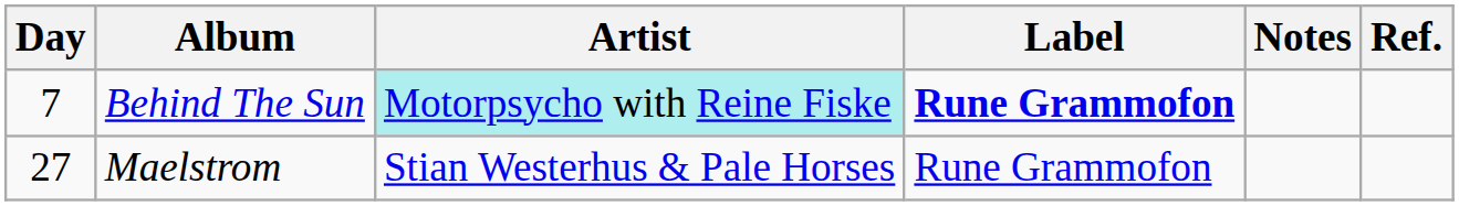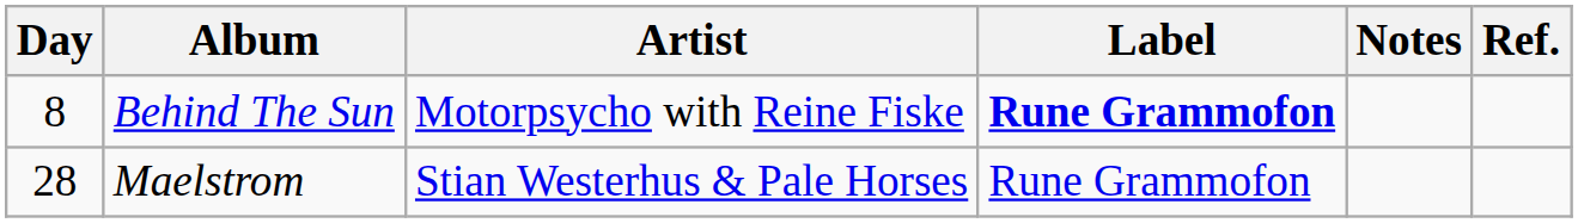 <table class="wikitable">
 <tr>
 <th>Day</th>
 <th>Album</th>
 <th>Artist</th>
 <th>Label</th>
 <th>Notes</th>
 <th>Ref.</th>
 </tr>
 <tr>
-<td rowspan="1" style="text-align:center;">7</td>
+<td rowspan="1" style="text-align:center;">8</td>
 <td><em><a href='#'>Behind The Sun</a></em></td>
-<td style="background: paleturquoise;"><a href='#'>Motorpsycho</a> with <a href='#'>Reine Fiske</a></td>
+<td><a href='#'>Motorpsycho</a> with <a href='#'>Reine Fiske</a></td>
 <td><strong><a href='#'>Rune Grammofon</a></strong></td>
 <td></td>
 <td style="text-align:center;"></td>
 </tr>
 <tr>
-<td rowspan="1" style="text-align:center;">27</td>
+<td rowspan="1" style="text-align:center;">28</td>
 <td><em>Maelstrom</em></td>
 <td><a href='#'>Stian Westerhus & Pale Horses</a></td>
 <td><a href='#'>Rune Grammofon</a></td>
 <td></td>
 <td style="text-align:center;"></td>
 </tr>
 </table>
